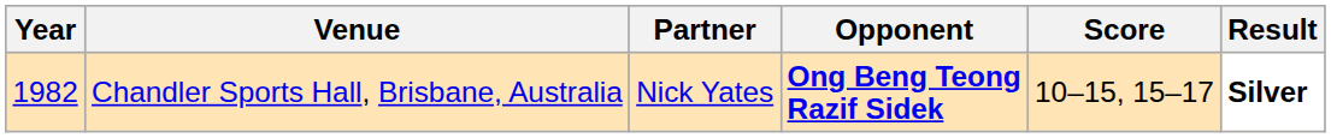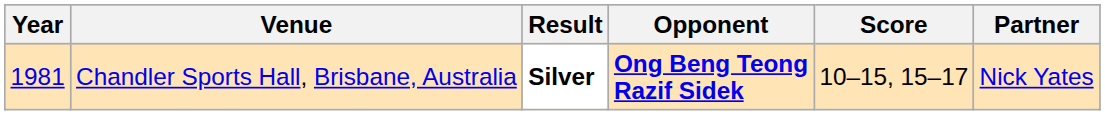 <table class="sortable wikitable" style="font-size: 90%;">
 <tr>
 <th>Year</th>
 <th>Venue</th>
-<th>Partner</th>
+<th>Result</th>
 <th>Opponent</th>
 <th>Score</th>
-<th>Result</th>
+<th>Partner</th>
 </tr>
 <tr style="background:#FFE4B5">
-<td align="center"><a href='#'>1982</a></td>
+<td align="center"><a href='#'>1981</a></td>
 <td align="left"><a href='#'>Chandler Sports Hall</a>, <a href='#'>Brisbane, Australia</a></td>
-<td align="left"> <a href='#'>Nick Yates</a></td>
+<td style="text-align:left; background:white"> <strong>Silver</strong></td>
 <td align="left"><strong> <a href='#'>Ong Beng Teong</a> <br>  <a href='#'>Razif Sidek</a></strong></td>
 <td align="left">10–15, 15–17</td>
-<td style="text-align:left; background:white"> <strong>Silver</strong></td>
+<td align="left"> <a href='#'>Nick Yates</a></td>
 </tr>
 </table>
